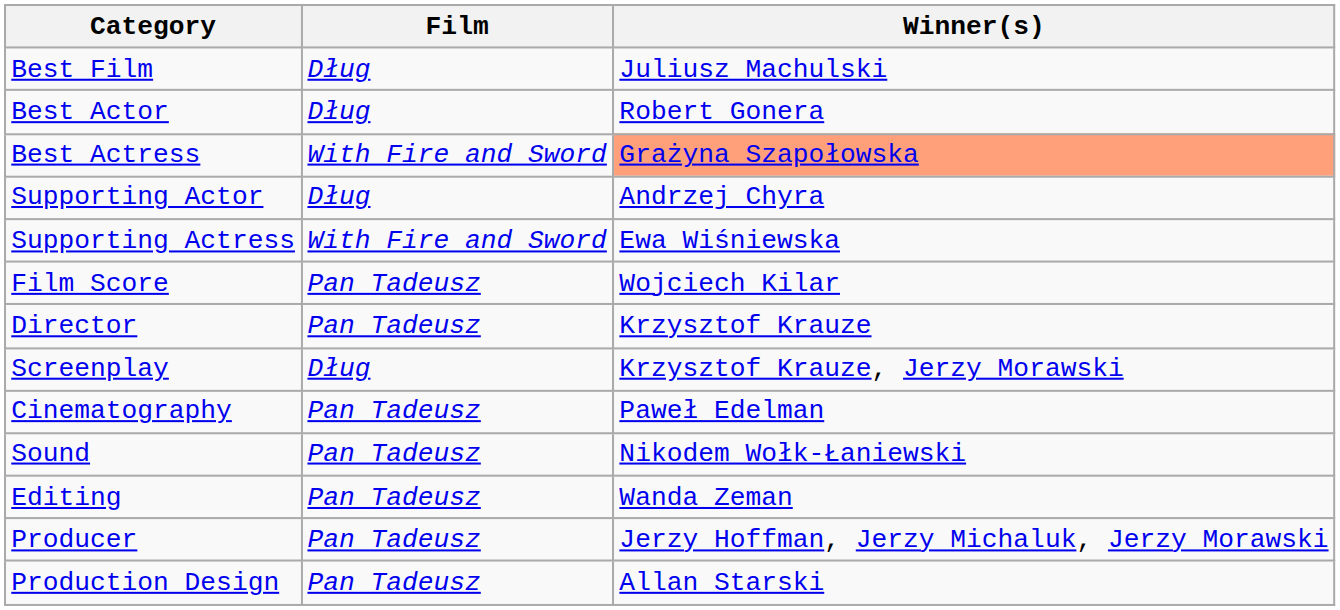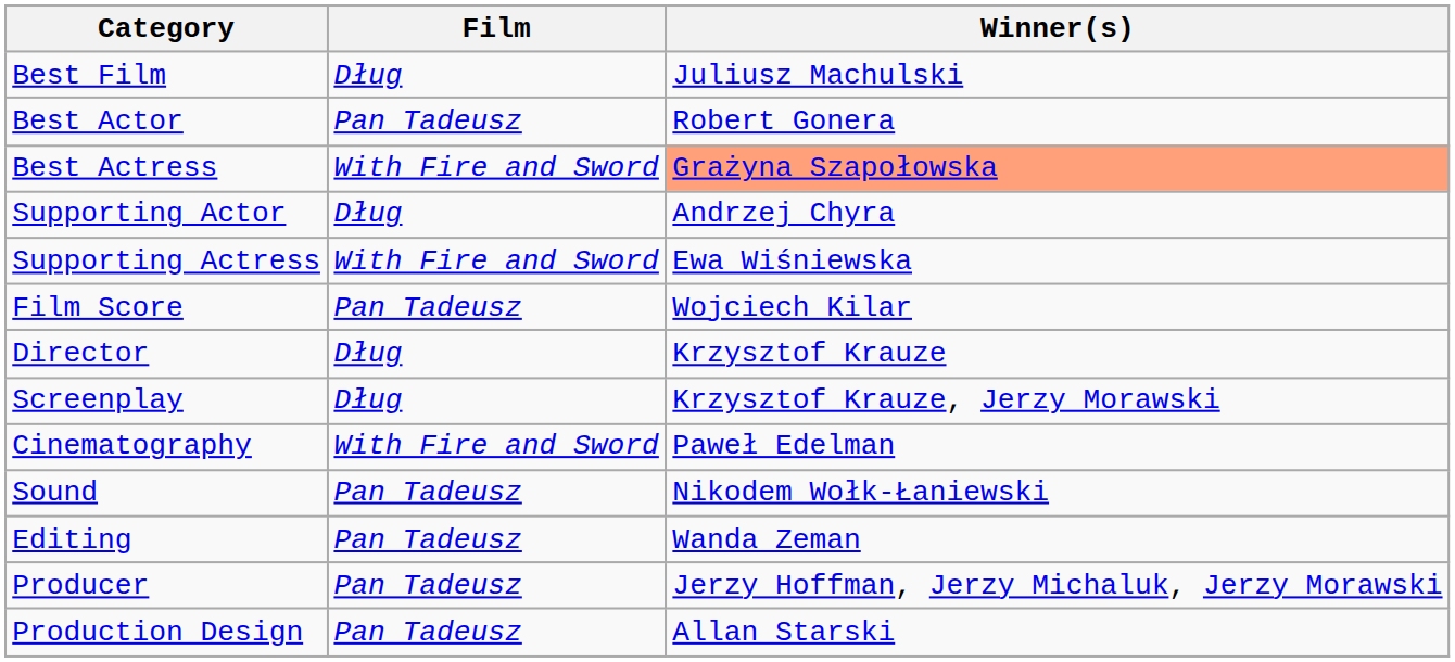 <table class="wikitable">
 <tr>
 <th>Category</th>
 <th>Film</th>
 <th>Winner(s)</th>
 </tr>
 <tr>
 <td><a href='#'>Best Film</a></td>
 <td><em><a href='#'>Dług</a></em></td>
 <td><a href='#'>Juliusz Machulski</a></td>
 </tr>
 <tr>
 <td><a href='#'>Best Actor</a></td>
-<td><em><a href='#'>Dług</a></em></td>
+<td><em><a href='#'>Pan Tadeusz</a></em></td>
 <td><a href='#'>Robert Gonera</a></td>
 </tr>
 <tr>
 <td><a href='#'>Best Actress</a></td>
 <td><em><a href='#'>With Fire and Sword</a></em></td>
 <td style="background: lightsalmon;"><a href='#'>Grażyna Szapołowska</a></td>
 </tr>
 <tr>
 <td><a href='#'>Supporting Actor</a></td>
 <td><em><a href='#'>Dług</a></em></td>
 <td><a href='#'>Andrzej Chyra</a></td>
 </tr>
 <tr>
 <td><a href='#'>Supporting Actress</a></td>
 <td><em><a href='#'>With Fire and Sword</a></em></td>
 <td><a href='#'>Ewa Wiśniewska</a></td>
 </tr>
 <tr>
 <td><a href='#'>Film Score</a></td>
 <td><em><a href='#'>Pan Tadeusz</a></em></td>
 <td><a href='#'>Wojciech Kilar</a></td>
 </tr>
 <tr>
 <td><a href='#'>Director</a></td>
-<td><em><a href='#'>Pan Tadeusz</a></em></td>
+<td><em><a href='#'>Dług</a></em></td>
 <td><a href='#'>Krzysztof Krauze</a></td>
 </tr>
 <tr>
 <td><a href='#'>Screenplay</a></td>
 <td><em><a href='#'>Dług</a></em></td>
 <td><a href='#'>Krzysztof Krauze</a>, <a href='#'>Jerzy Morawski</a></td>
 </tr>
 <tr>
 <td><a href='#'>Cinematography</a></td>
-<td><em><a href='#'>Pan Tadeusz</a></em></td>
+<td><em><a href='#'>With Fire and Sword</a></em></td>
 <td><a href='#'>Paweł Edelman</a></td>
 </tr>
 <tr>
 <td><a href='#'>Sound</a></td>
 <td><em><a href='#'>Pan Tadeusz</a></em></td>
 <td><a href='#'>Nikodem Wołk-Łaniewski</a></td>
 </tr>
 <tr>
 <td><a href='#'>Editing</a></td>
 <td><em><a href='#'>Pan Tadeusz</a></em></td>
 <td><a href='#'>Wanda Zeman</a></td>
 </tr>
 <tr>
 <td><a href='#'>Producer</a></td>
 <td><em><a href='#'>Pan Tadeusz</a></em></td>
 <td><a href='#'>Jerzy Hoffman</a>, <a href='#'>Jerzy Michaluk</a>, <a href='#'>Jerzy Morawski</a></td>
 </tr>
 <tr>
 <td><a href='#'>Production Design</a></td>
 <td><em><a href='#'>Pan Tadeusz</a></em></td>
 <td><a href='#'>Allan Starski</a></td>
 </tr>
 </table>
